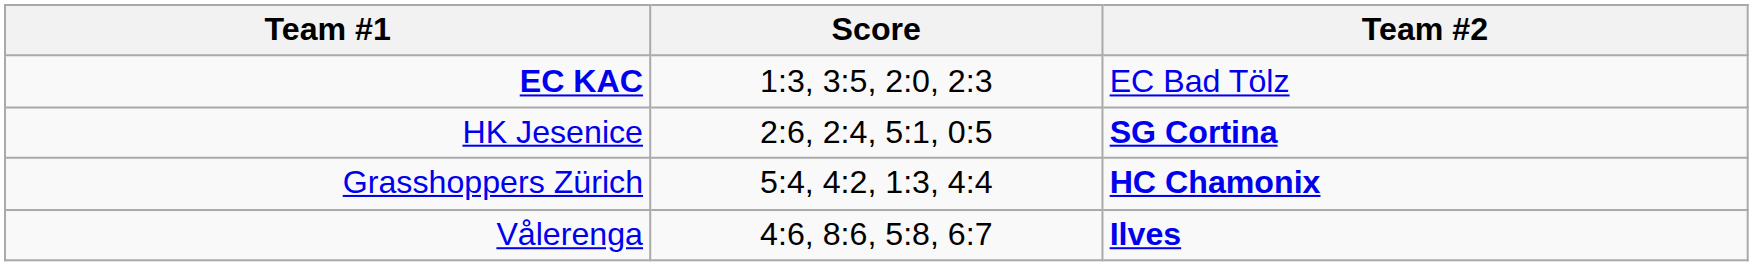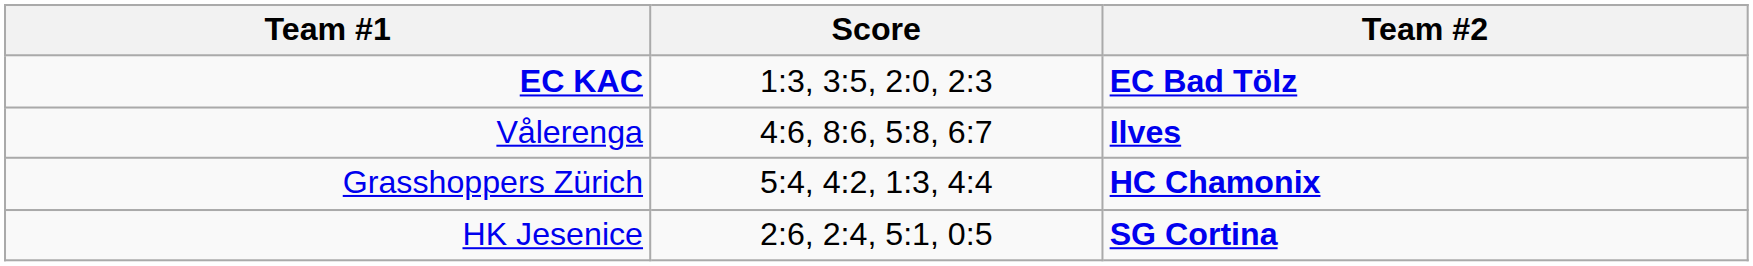 <table class="wikitable" style="text-align: center;">
 <tr>
 <th width=20%>Team #1</th>
 <th width=14%>Score</th>
 <th width=20%>Team #2</th>
 </tr>
 <tr>
 <td style="text-align: right;"><strong><a href='#'>EC KAC</a></strong> </td>
 <td>1:3, 3:5, 2:0, 2:3</td>
-<td style="text-align: left;"> <a href='#'>EC Bad Tölz</a></td>
+<td style="text-align: left;"><strong> <a href='#'>EC Bad Tölz</a></strong></td>
 </tr>
 <tr>
-<td style="text-align: right;"><a href='#'>HK Jesenice</a> </td>
-<td>2:6, 2:4, 5:1, 0:5</td>
-<td style="text-align: left;"> <strong><a href='#'>SG Cortina</a></strong></td>
+<td style="text-align: right;"><a href='#'>Vålerenga</a> </td>
+<td>4:6, 8:6, 5:8, 6:7</td>
+<td style="text-align: left;"> <strong><a href='#'>Ilves</a></strong></td>
 </tr>
 <tr>
 <td style="text-align: right;"><a href='#'>Grasshoppers Zürich</a> </td>
 <td>5:4, 4:2, 1:3, 4:4</td>
 <td style="text-align: left;"> <strong><a href='#'>HC Chamonix</a></strong></td>
 </tr>
 <tr>
-<td style="text-align: right;"><a href='#'>Vålerenga</a> </td>
-<td>4:6, 8:6, 5:8, 6:7</td>
-<td style="text-align: left;"> <strong><a href='#'>Ilves</a></strong></td>
+<td style="text-align: right;"><a href='#'>HK Jesenice</a> </td>
+<td>2:6, 2:4, 5:1, 0:5</td>
+<td style="text-align: left;"> <strong><a href='#'>SG Cortina</a></strong></td>
 </tr>
 </table>
